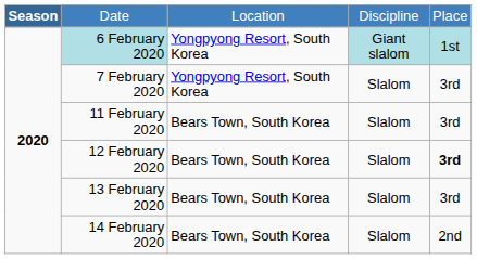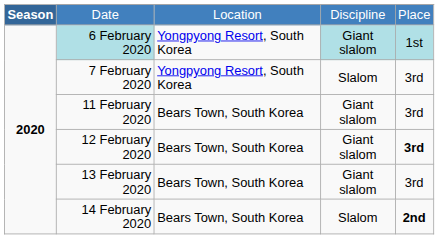 <table class="wikitable" style="font-size:95%; text-align:center; border:grey solid 1px; border-collapse:collapse;" width="40%">
 <tr style="background-color:#369; color:white;">
 <td rowspan="2" colspan="1" width="5%"><strong>Season</strong></td>
 </tr>
 <tr style="background-color:#4180be; color:white;">
 <td>Date</td>
 <td>Location</td>
 <td>Discipline</td>
 <td>Place</td>
 </tr>
 <tr>
 <td rowspan=6><strong>2020</strong></td>
 <td align=right bgcolor="#BOEOE6">6 February 2020</td>
 <td align=left> <a href='#'>Yongpyong Resort</a>, South Korea</td>
 <td bgcolor="#BOEOE6">Giant slalom</td>
 <td bgcolor="#BOEOE6">1st</td>
 </tr>
 <tr>
 <td align=right>7 February 2020</td>
 <td align=left> <a href='#'>Yongpyong Resort</a>, South Korea</td>
 <td>Slalom</td>
 <td>3rd</td>
 </tr>
 <tr>
 <td align=right>11 February 2020</td>
 <td align=left> Bears Town, South Korea</td>
-<td>Slalom</td>
+<td>Giant slalom</td>
 <td>3rd</td>
 </tr>
 <tr>
 <td align=right>12 February 2020</td>
 <td align=left> Bears Town, South Korea</td>
-<td>Slalom</td>
+<td>Giant slalom</td>
 <td><strong>3rd</strong></td>
 </tr>
 <tr>
 <td align=right>13 February 2020</td>
 <td align=left> Bears Town, South Korea</td>
-<td>Slalom</td>
+<td>Giant slalom</td>
 <td>3rd</td>
 </tr>
 <tr>
 <td align=right>14 February 2020</td>
 <td align=left> Bears Town, South Korea</td>
 <td>Slalom</td>
-<td>2nd</td>
+<td><strong>2nd</strong></td>
 </tr>
 </table>
